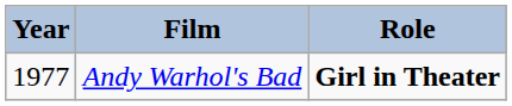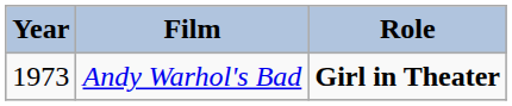 <table class="wikitable" style="font-size:95%;">
 <tr>
 <th style="background:#B0C4DE;">Year</th>
 <th style="background:#B0C4DE;">Film</th>
 <th style="background:#B0C4DE;">Role</th>
 </tr>
 <tr>
-<td>1977</td>
+<td>1973</td>
 <td><em><a href='#'>Andy Warhol's Bad</a></em></td>
 <td><strong>Girl in Theater</strong></td>
 </tr>
 </table>
